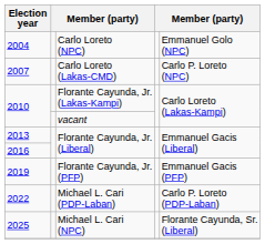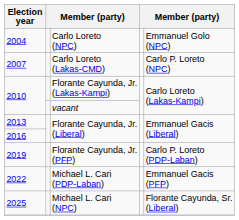 <table class=wikitable style="font-size:90%">
 <tr>
 <th width=60px>Election<br>year</th>
 <th colspan=2 width=140px>Member (party)</th>
 <th colspan=2 width=140px>Member (party)</th>
 </tr>
 <tr>
 <td><a href='#'>2004</a></td>
 <td bgcolor=></td>
 <td>Carlo Loreto<br>(<a href='#'>NPC</a>)</td>
 <td bgcolor=></td>
 <td>Emmanuel Golo<br>(<a href='#'>NPC</a>)</td>
 </tr>
 <tr>
 <td><a href='#'>2007</a></td>
 <td bgcolor=></td>
 <td>Carlo Loreto<br>(<a href='#'>Lakas-CMD</a>)</td>
 <td bgcolor=></td>
 <td>Carlo P. Loreto<br>(<a href='#'>NPC</a>)</td>
 </tr>
 <tr>
 <td rowspan=2><a href='#'>2010</a></td>
 <td bgcolor=></td>
 <td>Florante Cayunda, Jr.<br>(<a href='#'>Lakas-Kampi</a>)</td>
 <td rowspan=2 bgcolor=></td>
 <td rowspan=2>Carlo Loreto<br>(<a href='#'>Lakas-Kampi</a>)</td>
 </tr>
 <tr>
 <td></td>
 <td><em>vacant</em></td>
 </tr>
 <tr>
 <td><a href='#'>2013</a></td>
 <td rowspan=2 bgcolor=></td>
 <td rowspan=2>Florante Cayunda, Jr.<br>(<a href='#'>Liberal</a>)</td>
 <td rowspan=2 bgcolor=></td>
 <td rowspan=2>Emmanuel Gacis<br>(<a href='#'>Liberal</a>)</td>
 </tr>
 <tr>
 <td><a href='#'>2016</a></td>
 </tr>
 <tr>
 <td><a href='#'>2019</a></td>
 <td bgcolor=></td>
 <td>Florante Cayunda, Jr.<br>(<a href='#'>PFP</a>)</td>
 <td bgcolor=></td>
-<td>Emmanuel Gacis<br>(<a href='#'>PFP</a>)</td>
+<td>Carlo P. Loreto<br>(<a href='#'>PDP-Laban</a>)</td>
 </tr>
 <tr>
 <td><a href='#'>2022</a></td>
 <td bgcolor=></td>
 <td>Michael L. Cari<br>(<a href='#'>PDP-Laban</a>)</td>
 <td bgcolor=></td>
-<td>Carlo P. Loreto<br>(<a href='#'>PDP-Laban</a>)</td>
+<td>Emmanuel Gacis<br>(<a href='#'>PFP</a>)</td>
 </tr>
 <tr>
 <td><a href='#'>2025</a></td>
 <td bgcolor=></td>
 <td>Michael L. Cari<br>(<a href='#'>NPC</a>)</td>
 <td bgcolor=></td>
 <td>Florante Cayunda, Sr.<br>(<a href='#'>Liberal</a>)</td>
 </tr>
 <tr>
 </tr>
 </table>
